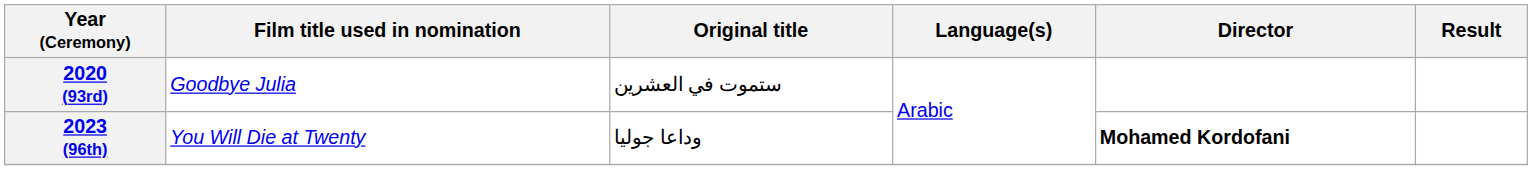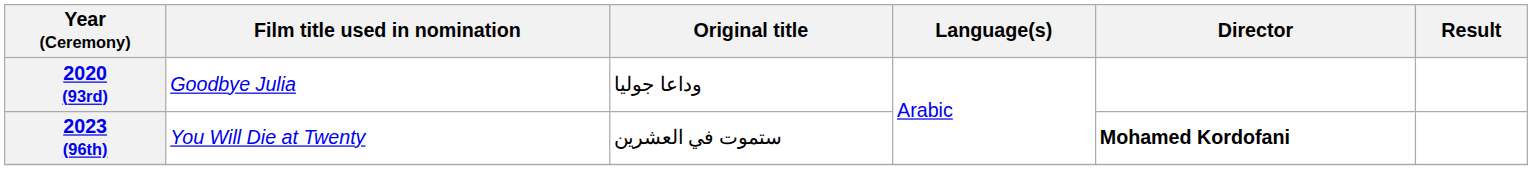 <table class="wikitable sortable" width="98%" style="background:#ffffff;">
 <tr>
 <th>Year<br><small>(Ceremony)</small></th>
 <th>Film title used in nomination</th>
 <th>Original title</th>
 <th>Language(s)</th>
 <th>Director</th>
 <th>Result</th>
 </tr>
 <tr>
 <th align="center"><a href='#'>2020</a><br><small><a href='#'>(93rd)</a></small></th>
 <td><em><a href='#'>Goodbye Julia</a></em></td>
-<td>ستموت في العشرين</td>
+<td>وداعا جوليا</td>
 <td rowspan="2"><a href='#'>Arabic</a></td>
 <td></td>
 <td></td>
 </tr>
 <tr>
 <th align="center"><a href='#'>2023</a><br><small><a href='#'>(96th)</a></small></th>
 <td><em><a href='#'>You Will Die at Twenty</a></em></td>
-<td>وداعا جوليا</td>
+<td>ستموت في العشرين</td>
 <td><strong>Mohamed Kordofani</strong></td>
 <td></td>
 </tr>
 <tr>
 </tr>
 </table>
